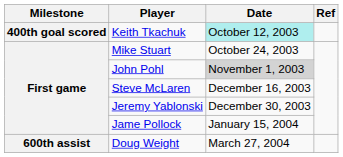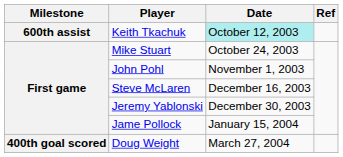 <table class="wikitable">
 <tr>
 <th scope="col">Milestone</th>
 <th scope="col">Player</th>
 <th scope="col">Date</th>
 <th scope="col">Ref</th>
 </tr>
 <tr>
-<th>400th goal scored</th>
+<th>600th assist</th>
 <td><a href='#'>Keith Tkachuk</a></td>
 <td style="background: paleturquoise;">October 12, 2003</td>
 <td></td>
 </tr>
 <tr>
 <th rowspan=5>First game</th>
 <td><a href='#'>Mike Stuart</a></td>
 <td>October 24, 2003</td>
 <td rowspan=5></td>
 </tr>
 <tr>
 <td><a href='#'>John Pohl</a></td>
-<td style="background: lightgrey;">November 1, 2003</td>
+<td>November 1, 2003</td>
 </tr>
 <tr>
 <td><a href='#'>Steve McLaren</a></td>
 <td>December 16, 2003</td>
 </tr>
 <tr>
 <td><a href='#'>Jeremy Yablonski</a></td>
 <td>December 30, 2003</td>
 </tr>
 <tr>
 <td><a href='#'>Jame Pollock</a></td>
 <td>January 15, 2004</td>
 </tr>
 <tr>
-<th>600th assist</th>
+<th>400th goal scored</th>
 <td><a href='#'>Doug Weight</a></td>
 <td>March 27, 2004</td>
 <td></td>
 </tr>
 </table>
